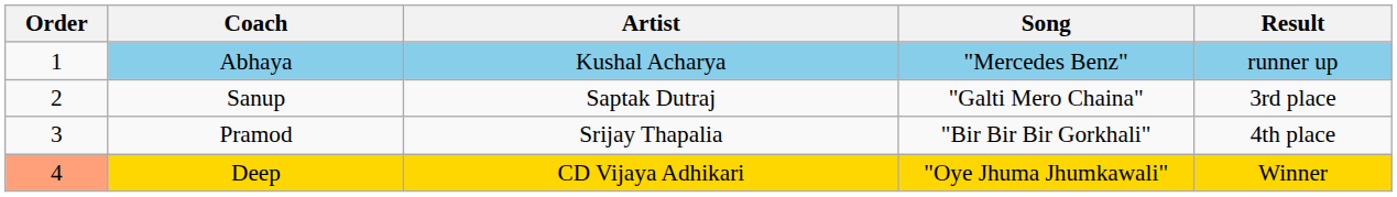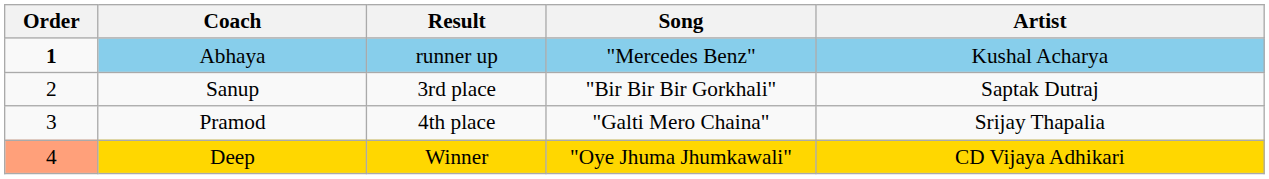 <table class="wikitable plainrowheaders" style="text-align:center; width:75%;">
 <tr>
 <th scope="col" style="width:05%;">Order</th>
 <th scope="col" style="width:15%;">Coach</th>
+<th scope="col" style="width:10%;">Result</th>
+<th scope="col" style="width:15%;">Song</th>
 <th scope="col" style="width:25%;">Artist</th>
-<th scope="col" style="width:15%;">Song</th>
-<th scope="col" style="width:10%;">Result</th>
 </tr>
 <tr>
-<td scope="row">1</td>
+<td scope="row"><strong>1</strong></td>
 <td style="background:#87ceeb">Abhaya</td>
+<td style="background:#87ceeb">runner up</td>
+<td style="background:#87ceeb">"Mercedes Benz"</td>
 <td style="background:#87ceeb">Kushal Acharya</td>
-<td style="background:#87ceeb">"Mercedes Benz"</td>
-<td style="background:#87ceeb">runner up</td>
 </tr>
 <tr>
 <td scope="row">2</td>
 <td style="background:dark gray">Sanup</td>
+<td style="background:dark gray">3rd place</td>
+<td style="background:dark gray">"Bir Bir Bir Gorkhali"</td>
 <td style="background:dark gray">Saptak Dutraj</td>
-<td style="background:dark gray">"Galti Mero Chaina"</td>
-<td style="background:dark gray">3rd place</td>
 </tr>
 <tr>
 <td scope="row">3</td>
 <td style="background:dark gray">Pramod</td>
+<td style="background:dark gray">4th place</td>
+<td style="background:dark gray">"Galti Mero Chaina"</td>
 <td style="background:dark gray">Srijay Thapalia</td>
-<td style="background:dark gray">"Bir Bir Bir Gorkhali"</td>
-<td style="background:dark gray">4th place</td>
 </tr>
 <tr>
 <td scope="row" style="background: lightsalmon;">4</td>
 <td style="background:gold">Deep</td>
+<td style="background:gold">Winner</td>
+<td style="background:gold">"Oye Jhuma Jhumkawali"</td>
 <td style="background:gold">CD Vijaya Adhikari</td>
-<td style="background:gold">"Oye Jhuma Jhumkawali"</td>
-<td style="background:gold">Winner</td>
 </tr>
 </table>
